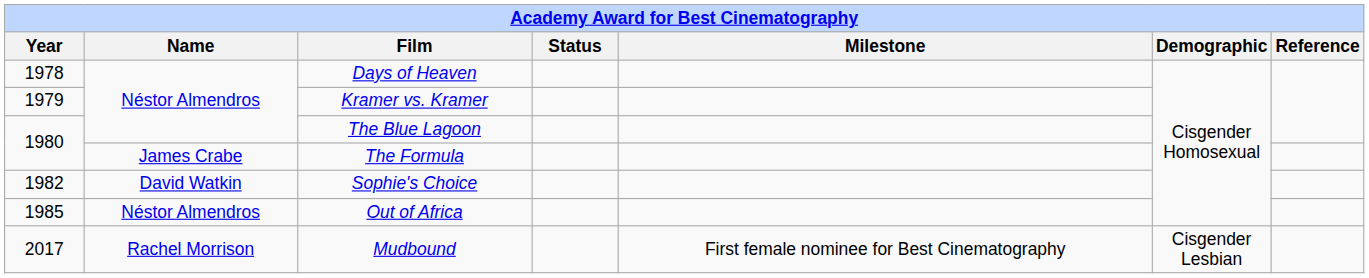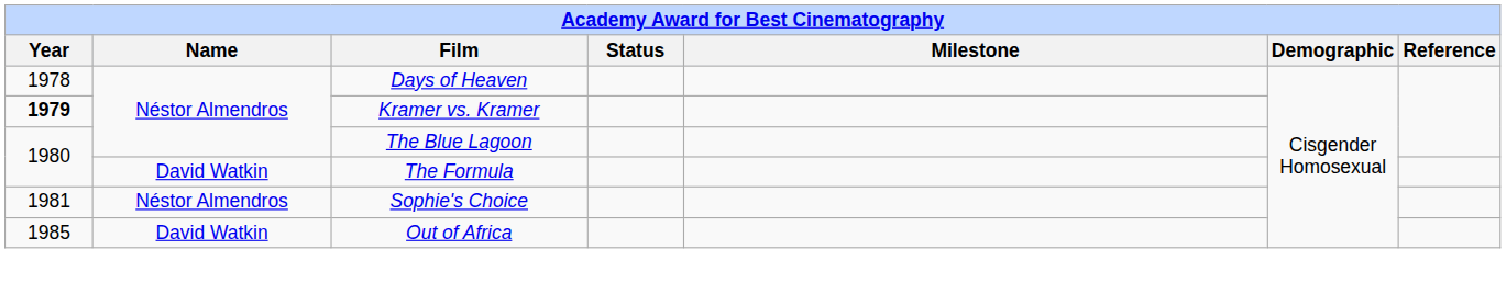 <table class="wikitable" style="text-align: center">
 <tr style="background:#bfd7ff;">
 <td colspan="7" style="text-align:center;"><strong><a href='#'>Academy Award for Best Cinematography</a></strong></td>
 </tr>
 <tr style="background:#ebf5ff;">
 <th style="width:075px;">Year</th>
 <th style="width:225px;">Name</th>
 <th style="width:250px;">Film</th>
 <th style="width:080px;">Status</th>
 <th style="width:600px;">Milestone</th>
 <th style="width:050px;">Demographic</th>
 <th width="50">Reference</th>
 </tr>
 <tr>
 <td>1978</td>
 <td rowspan=3><a href='#'>Néstor Almendros</a></td>
 <td><em><a href='#'>Days of Heaven</a></em></td>
 <td></td>
 <td></td>
 <td rowspan="6">Cisgender Homosexual</td>
 <td rowspan=3></td>
 </tr>
 <tr>
-<td>1979</td>
+<td><strong>1979</strong></td>
 <td><em><a href='#'>Kramer vs. Kramer</a></em></td>
 <td></td>
 <td></td>
 </tr>
 <tr>
 <td rowspan=2>1980</td>
 <td><em><a href='#'>The Blue Lagoon</a></em></td>
 <td></td>
 <td></td>
 </tr>
 <tr>
-<td><a href='#'>James Crabe</a></td>
+<td><a href='#'>David Watkin</a></td>
 <td><em><a href='#'>The Formula</a></em></td>
 <td></td>
 <td></td>
 <td></td>
 </tr>
 <tr>
-<td>1982</td>
-<td><a href='#'>David Watkin</a></td>
+<td>1981</td>
+<td><a href='#'>Néstor Almendros</a></td>
 <td><em><a href='#'>Sophie's Choice</a></em></td>
 <td></td>
 <td></td>
 <td></td>
 </tr>
 <tr>
 <td>1985</td>
-<td><a href='#'>Néstor Almendros</a></td>
+<td><a href='#'>David Watkin</a></td>
 <td><em><a href='#'>Out of Africa</a></em></td>
 <td></td>
 <td></td>
 <td></td>
 </tr>
-<tr>
-<td>2017</td>
-<td><a href='#'>Rachel Morrison</a></td>
-<td><em><a href='#'>Mudbound</a></em></td>
-<td></td>
-<td>First female nominee for Best Cinematography</td>
-<td>Cisgender Lesbian</td>
-<td></td>
-</tr>
 </table>
